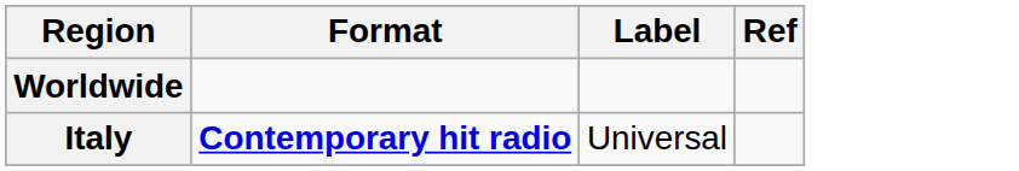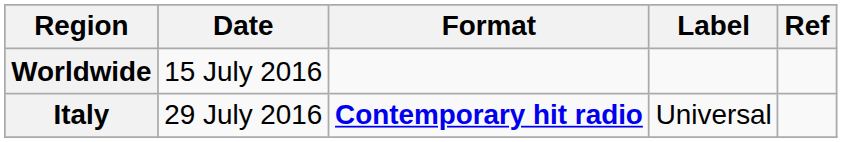 <table class="wikitable plainrowheaders">
 <tr>
 <th scope="col">Region</th>
+<th scope="col">Date</th>
 <th scope="col">Format</th>
 <th scope="col">Label</th>
 <th scope="col">Ref</th>
 </tr>
 <tr>
 <th scope="row">Worldwide</th>
+<td>15 July 2016</td>
 <td></td>
 <td></td>
 <td></td>
 </tr>
 <tr>
 <th scope="row">Italy</th>
+<td>29 July 2016</td>
 <td><strong><a href='#'>Contemporary hit radio</a></strong></td>
 <td>Universal</td>
 <td></td>
 </tr>
 </table>
